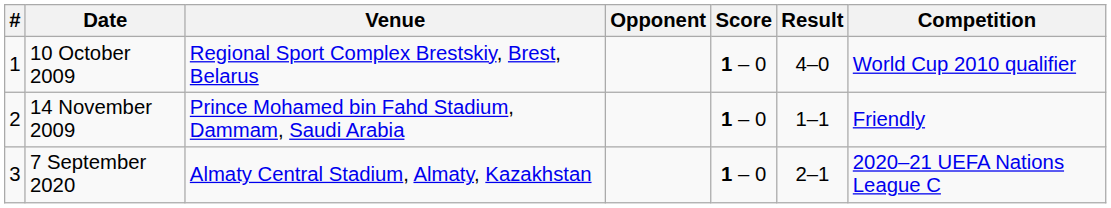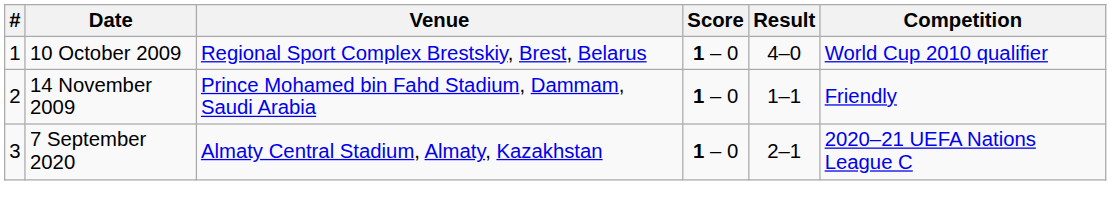 <table class="wikitable" border="1">
 <tr>
 <th>#</th>
 <th>Date</th>
 <th>Venue</th>
-<th>Opponent</th>
 <th>Score</th>
 <th>Result</th>
 <th>Competition</th>
 </tr>
 <tr>
 <td>1</td>
 <td>10 October 2009</td>
 <td><a href='#'>Regional Sport Complex Brestskiy</a>, <a href='#'>Brest</a>, <a href='#'>Belarus</a></td>
-<td></td>
 <td align=center><strong>1</strong> – 0</td>
 <td align=center>4–0</td>
 <td><a href='#'>World Cup 2010 qualifier</a></td>
 </tr>
 <tr>
 <td>2</td>
 <td>14 November 2009</td>
 <td><a href='#'>Prince Mohamed bin Fahd Stadium</a>, <a href='#'>Dammam</a>, <a href='#'>Saudi Arabia</a></td>
-<td></td>
 <td align=center><strong>1</strong> – 0</td>
 <td align=center>1–1</td>
 <td><a href='#'>Friendly</a></td>
 </tr>
 <tr>
 <td>3</td>
 <td>7 September 2020</td>
 <td><a href='#'>Almaty Central Stadium</a>, <a href='#'>Almaty</a>, <a href='#'>Kazakhstan</a></td>
-<td></td>
 <td align=center><strong>1</strong> – 0</td>
 <td align=center>2–1</td>
 <td><a href='#'>2020–21 UEFA Nations League C</a></td>
 </tr>
 </table>
